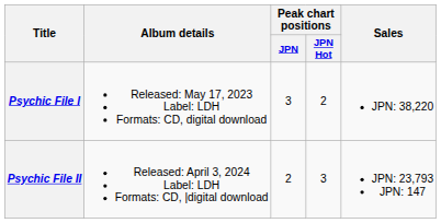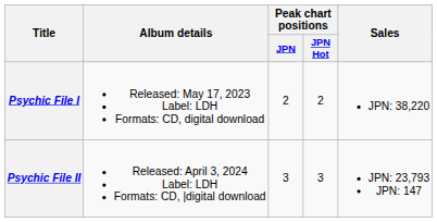 <table class="wikitable plainrowheaders" style="text-align:center;">
 <tr>
 <th scope="col" rowspan="2">Title</th>
 <th scope="col" rowspan="2">Album details</th>
 <th scope="col" colspan="2">Peak chart positions</th>
 <th scope="col" rowspan="2">Sales</th>
 </tr>
 <tr>
 <th scope="col" style="font-size:90%; width:3em"><a href='#'>JPN</a><br></th>
 <th scope="col" style="font-size:90%; width:3em"><a href='#'>JPN<br>Hot</a><br></th>
 </tr>
 <tr>
 <th scope="row"><em><a href='#'>Psychic File I</a></em></th>
 <td><br><ul><li>Released: May 17, 2023</li><li>Label: LDH</li><li>Formats: CD, digital download</li></ul></td>
-<td>3</td>
+<td>2</td>
 <td>2</td>
 <td><br><ul><li>JPN: 38,220 </li></ul></td>
 </tr>
 <tr>
 <th scope="row"><em><a href='#'>Psychic File II</a></em></th>
 <td><br><ul><li>Released: April 3, 2024</li><li>Label: LDH</li><li>Formats: CD, |digital download</li></ul></td>
-<td>2</td>
+<td>3</td>
 <td>3</td>
 <td><br><ul><li>JPN: 23,793 </li><li>JPN: 147 </li></ul></td>
 </tr>
 </table>
